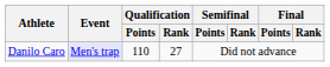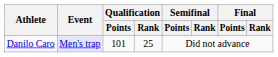 <table class="wikitable" style="font-size:90%">
 <tr>
 <th rowspan="2">Athlete</th>
 <th rowspan="2">Event</th>
 <th colspan=2>Qualification</th>
 <th colspan=2>Semifinal</th>
 <th colspan=2>Final</th>
 </tr>
 <tr style="font-size:95%">
 <th>Points</th>
 <th>Rank</th>
 <th>Points</th>
 <th>Rank</th>
 <th>Points</th>
 <th>Rank</th>
 </tr>
 <tr align=center>
 <td align=left><a href='#'>Danilo Caro</a></td>
 <td align=left style="background: lavender;"><a href='#'>Men's trap</a></td>
-<td>110</td>
-<td>27</td>
+<td>101</td>
+<td>25</td>
 <td colspan=4>Did not advance</td>
 </tr>
 </table>
